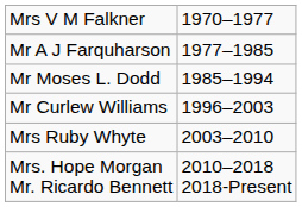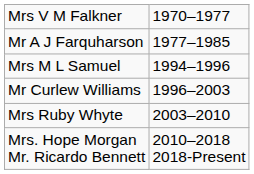 <table class="wikitable">
 <tr>
 <td>Mrs V M Falkner</td>
 <td>1970–1977</td>
 </tr>
 <tr>
 <td>Mr A J Farquharson</td>
 <td>1977–1985</td>
 </tr>
 <tr>
-<td>Mr Moses L. Dodd</td>
-<td>1985–1994</td>
+<td>Mrs M L Samuel</td>
+<td>1994–1996</td>
 </tr>
 <tr>
 <td>Mr Curlew Williams</td>
 <td>1996–2003</td>
 </tr>
 <tr>
 <td>Mrs Ruby Whyte</td>
 <td>2003–2010</td>
 </tr>
 <tr>
 <td>Mrs. Hope Morgan<br>Mr. Ricardo Bennett</td>
 <td>2010–2018<br>2018-Present</td>
 </tr>
 </table>
